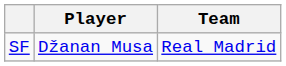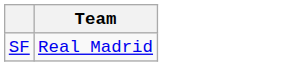 <table class="wikitable">
 <tr>
 <th style="text-align:center;"></th>
-<th style="text-align:center;">Player</th>
 <th style="text-align:center;">Team</th>
 </tr>
 <tr>
 <td style="text-align:center;"><a href='#'>SF</a></td>
-<td> <a href='#'>Džanan Musa</a></td>
 <td><a href='#'>Real Madrid</a></td>
 </tr>
 </table>
